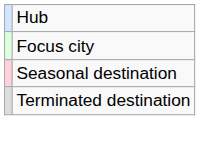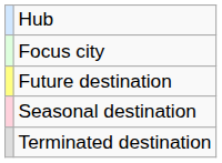 <table class="wikitable sortable">
 <tr>
 <td style="background:#d0e7ff;"></td>
 <td>Hub</td>
 </tr>
 <tr>
 <td style="background:#dfd;"></td>
 <td>Focus city</td>
 </tr>
 <tr>
+<td style="background:#ffff80;"></td>
+<td>Future destination</td>
+</tr>
+<tr>
 <td style="background:#ffd1dc;"></td>
 <td>Seasonal destination</td>
 </tr>
 <tr>
 <td style="background:#ddd;"></td>
 <td>Terminated destination</td>
 </tr>
 </table>
